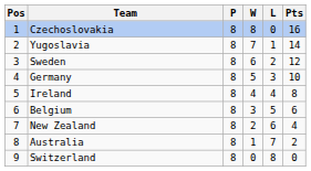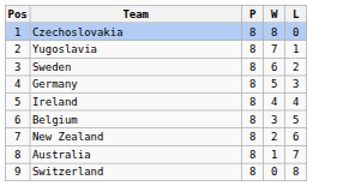 <table class="wikitable" style="font-size: 100%">
 <tr>
 <th width=15>Pos</th>
 <th width=250>Team</th>
 <th width=20>P</th>
 <th width=20>W</th>
 <th width=20>L</th>
-<th width=20>Pts</th>
 </tr>
 <tr align=center style="background: #b2ccf4;">
 <td>1</td>
 <td align="left"> Czechoslovakia</td>
 <td>8</td>
 <td>8</td>
 <td>0</td>
-<td>16</td>
 </tr>
 <tr align=center>
 <td>2</td>
 <td align="left"> Yugoslavia</td>
 <td>8</td>
 <td>7</td>
 <td>1</td>
-<td>14</td>
 </tr>
 <tr align=center>
 <td>3</td>
 <td align="left"> Sweden</td>
 <td>8</td>
 <td>6</td>
 <td>2</td>
-<td>12</td>
 </tr>
 <tr align=center>
 <td>4</td>
 <td align="left"> Germany</td>
 <td>8</td>
 <td>5</td>
 <td>3</td>
-<td>10</td>
 </tr>
 <tr align=center>
 <td>5</td>
 <td align="left"> Ireland</td>
 <td>8</td>
 <td>4</td>
 <td>4</td>
-<td>8</td>
 </tr>
 <tr align=center>
 <td>6</td>
 <td align="left"> Belgium</td>
 <td>8</td>
 <td>3</td>
 <td>5</td>
-<td>6</td>
 </tr>
 <tr align=center>
 <td>7</td>
 <td align="left"> New Zealand</td>
 <td>8</td>
 <td>2</td>
 <td>6</td>
-<td>4</td>
 </tr>
 <tr align=center>
 <td>8</td>
 <td align="left"> Australia</td>
 <td>8</td>
 <td>1</td>
 <td>7</td>
-<td>2</td>
 </tr>
 <tr align=center>
 <td>9</td>
 <td align="left"> Switzerland</td>
 <td>8</td>
 <td>0</td>
 <td>8</td>
-<td>0</td>
 </tr>
 </table>
